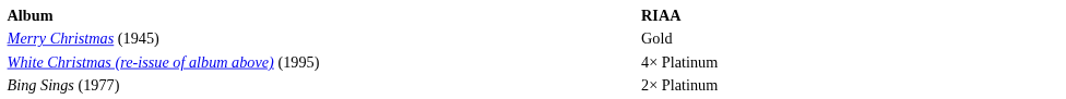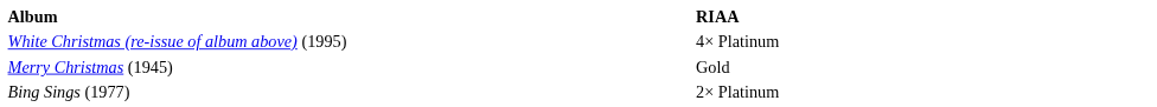 <table cellpadding="2">
 <tr>
 <td style="width:30%; background:white;"><strong>Album</strong></td>
 <td style="width:20%; background:white;"><strong>RIAA</strong></td>
 </tr>
 <tr>
+<td><em><a href='#'>White Christmas (re-issue of album above)</a></em> (1995)</td>
+<td>4× Platinum</td>
+</tr>
+<tr>
 <td><em><a href='#'>Merry Christmas</a></em> (1945)</td>
 <td>Gold</td>
-</tr>
-<tr>
-<td><em><a href='#'>White Christmas (re-issue of album above)</a></em> (1995)</td>
-<td>4× Platinum</td>
 </tr>
 <tr>
 <td><em>Bing Sings</em> (1977)</td>
 <td>2× Platinum</td>
 </tr>
 </table>
